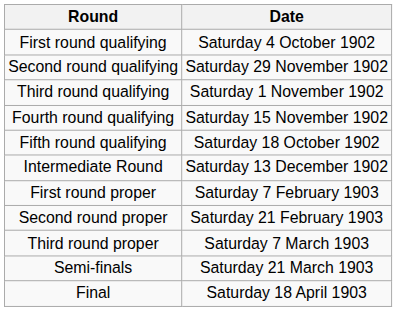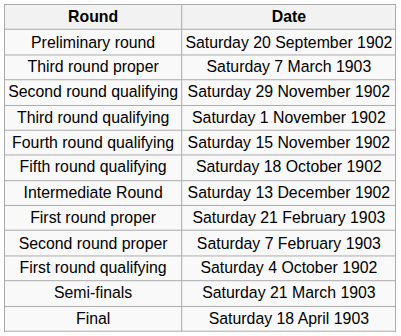 <table class="wikitable" style="text-align: center">
 <tr>
 <th>Round</th>
 <th>Date</th>
 </tr>
 <tr>
-<td>First round qualifying</td>
-<td>Saturday 4 October 1902</td>
+<td>Preliminary round</td>
+<td>Saturday 20 September 1902</td>
+</tr>
+<tr>
+<td>Third round proper</td>
+<td>Saturday 7 March 1903</td>
 </tr>
 <tr>
 <td>Second round qualifying</td>
 <td>Saturday 29 November 1902</td>
 </tr>
 <tr>
 <td>Third round qualifying</td>
 <td>Saturday 1 November 1902</td>
 </tr>
 <tr>
 <td>Fourth round qualifying</td>
 <td>Saturday 15 November 1902</td>
 </tr>
 <tr>
 <td>Fifth round qualifying</td>
 <td>Saturday 18 October 1902</td>
 </tr>
 <tr>
 <td>Intermediate Round</td>
 <td>Saturday 13 December 1902</td>
 </tr>
 <tr>
 <td>First round proper</td>
+<td>Saturday 21 February 1903</td>
+</tr>
+<tr>
+<td>Second round proper</td>
 <td>Saturday 7 February 1903</td>
 </tr>
 <tr>
-<td>Second round proper</td>
-<td>Saturday 21 February 1903</td>
-</tr>
-<tr>
-<td>Third round proper</td>
-<td>Saturday 7 March 1903</td>
+<td>First round qualifying</td>
+<td>Saturday 4 October 1902</td>
 </tr>
 <tr>
 <td>Semi-finals</td>
 <td>Saturday 21 March 1903</td>
 </tr>
 <tr>
 <td>Final</td>
 <td>Saturday 18 April 1903</td>
 </tr>
 </table>
